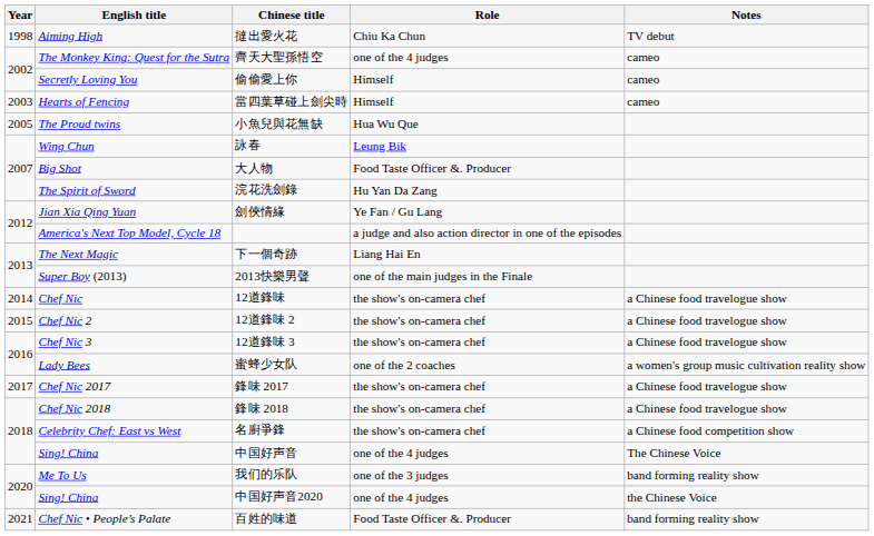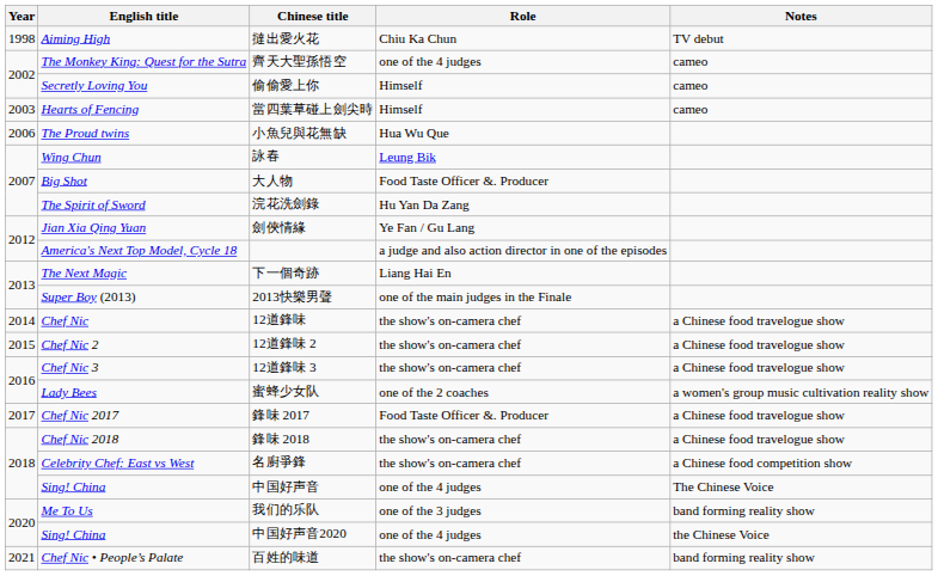 <table class="wikitable sortable">
 <tr>
 <th>Year</th>
 <th>English title</th>
 <th>Chinese title</th>
 <th>Role</th>
 <th>Notes</th>
 </tr>
 <tr>
 <td>1998</td>
 <td><em><a href='#'>Aiming High</a></em></td>
 <td>撻出愛火花</td>
 <td>Chiu Ka Chun</td>
 <td>TV debut</td>
 </tr>
 <tr>
 <td rowspan=2>2002</td>
 <td><em><a href='#'>The Monkey King: Quest for the Sutra</a></em></td>
 <td>齊天大聖孫悟空</td>
 <td>one of the 4 judges</td>
 <td>cameo</td>
 </tr>
 <tr>
 <td><em><a href='#'>Secretly Loving You</a></em></td>
 <td>偷偷愛上你</td>
 <td>Himself</td>
 <td>cameo</td>
 </tr>
 <tr>
 <td>2003</td>
 <td><em><a href='#'>Hearts of Fencing</a></em></td>
 <td>當四葉草碰上劍尖時</td>
 <td>Himself</td>
 <td>cameo</td>
 </tr>
 <tr>
-<td>2005</td>
+<td>2006</td>
 <td><em><a href='#'>The Proud twins</a></em></td>
 <td>小魚兒與花無缺</td>
 <td>Hua Wu Que</td>
 <td></td>
 </tr>
 <tr>
 <td rowspan=3>2007</td>
 <td><em><a href='#'>Wing Chun</a></em></td>
 <td>詠春</td>
 <td><a href='#'>Leung Bik</a></td>
 <td></td>
 </tr>
 <tr>
 <td><em><a href='#'>Big Shot</a></em></td>
 <td>大人物</td>
 <td>Food Taste Officer &. Producer</td>
 <td></td>
 </tr>
 <tr>
 <td><em><a href='#'>The Spirit of Sword</a></em></td>
 <td>浣花洗劍錄</td>
 <td>Hu Yan Da Zang</td>
 <td></td>
 </tr>
 <tr>
 <td rowspan=2>2012</td>
 <td><em><a href='#'>Jian Xia Qing Yuan</a></em></td>
 <td>劍俠情緣</td>
 <td>Ye Fan / Gu Lang</td>
 <td></td>
 </tr>
 <tr>
 <td><em><a href='#'>America's Next Top Model, Cycle 18</a></em></td>
 <td></td>
 <td>a judge and also action director in one of the episodes</td>
 <td></td>
 </tr>
 <tr>
 <td rowspan=2>2013</td>
 <td><em><a href='#'>The Next Magic</a></em></td>
 <td>下一個奇跡</td>
 <td>Liang Hai En</td>
 <td></td>
 </tr>
 <tr>
 <td><em><a href='#'>Super Boy</a></em> (2013)</td>
 <td>2013快樂男聲</td>
 <td>one of the main judges in the Finale</td>
 <td></td>
 </tr>
 <tr>
 <td>2014</td>
 <td><em><a href='#'>Chef Nic</a></em></td>
 <td>12道鋒味</td>
 <td>the show's on-camera chef</td>
 <td>a Chinese food travelogue show</td>
 </tr>
 <tr>
 <td>2015</td>
 <td><em><a href='#'>Chef Nic</a> 2</em></td>
 <td>12道鋒味 2</td>
 <td>the show's on-camera chef</td>
 <td>a Chinese food travelogue show</td>
 </tr>
 <tr>
 <td rowspan="2">2016</td>
 <td><em><a href='#'>Chef Nic</a> 3</em></td>
 <td>12道鋒味 3</td>
 <td>the show's on-camera chef</td>
 <td>a Chinese food travelogue show</td>
 </tr>
 <tr>
 <td><em><a href='#'>Lady Bees</a></em></td>
 <td>蜜蜂少女队</td>
 <td>one of the 2 coaches</td>
 <td>a women's group music cultivation reality show</td>
 </tr>
 <tr>
 <td>2017</td>
 <td><em><a href='#'>Chef Nic</a> 2017</em></td>
 <td>鋒味 2017</td>
-<td>the show's on-camera chef</td>
+<td>Food Taste Officer &. Producer</td>
 <td>a Chinese food travelogue show</td>
 </tr>
 <tr>
 <td rowspan="3">2018</td>
 <td><em><a href='#'>Chef Nic</a> 2018</em></td>
 <td>鋒味 2018</td>
 <td>the show's on-camera chef</td>
 <td>a Chinese food travelogue show</td>
 </tr>
 <tr>
 <td><em><a href='#'>Celebrity Chef: East vs West</a></em></td>
 <td>名廚爭鋒</td>
 <td>the show's on-camera chef</td>
 <td>a Chinese food competition show</td>
 </tr>
 <tr>
 <td><em><a href='#'>Sing! China</a></em></td>
 <td>中国好声音</td>
 <td>one of the 4 judges</td>
 <td>The Chinese Voice</td>
 </tr>
 <tr>
 <td rowspan="2">2020</td>
 <td><em><a href='#'>Me To Us</a></em></td>
 <td>我们的乐队</td>
 <td>one of the 3 judges</td>
 <td>band forming reality show</td>
 </tr>
 <tr>
 <td><em><a href='#'>Sing! China</a></em></td>
 <td>中国好声音2020</td>
 <td>one of the 4 judges</td>
 <td>the Chinese Voice</td>
 </tr>
 <tr>
 <td>2021</td>
 <td><em><a href='#'>Chef Nic</a> • People’s Palate</em></td>
 <td>百姓的味道</td>
-<td>Food Taste Officer &. Producer</td>
+<td>the show's on-camera chef</td>
 <td>band forming reality show</td>
 </tr>
 </table>
